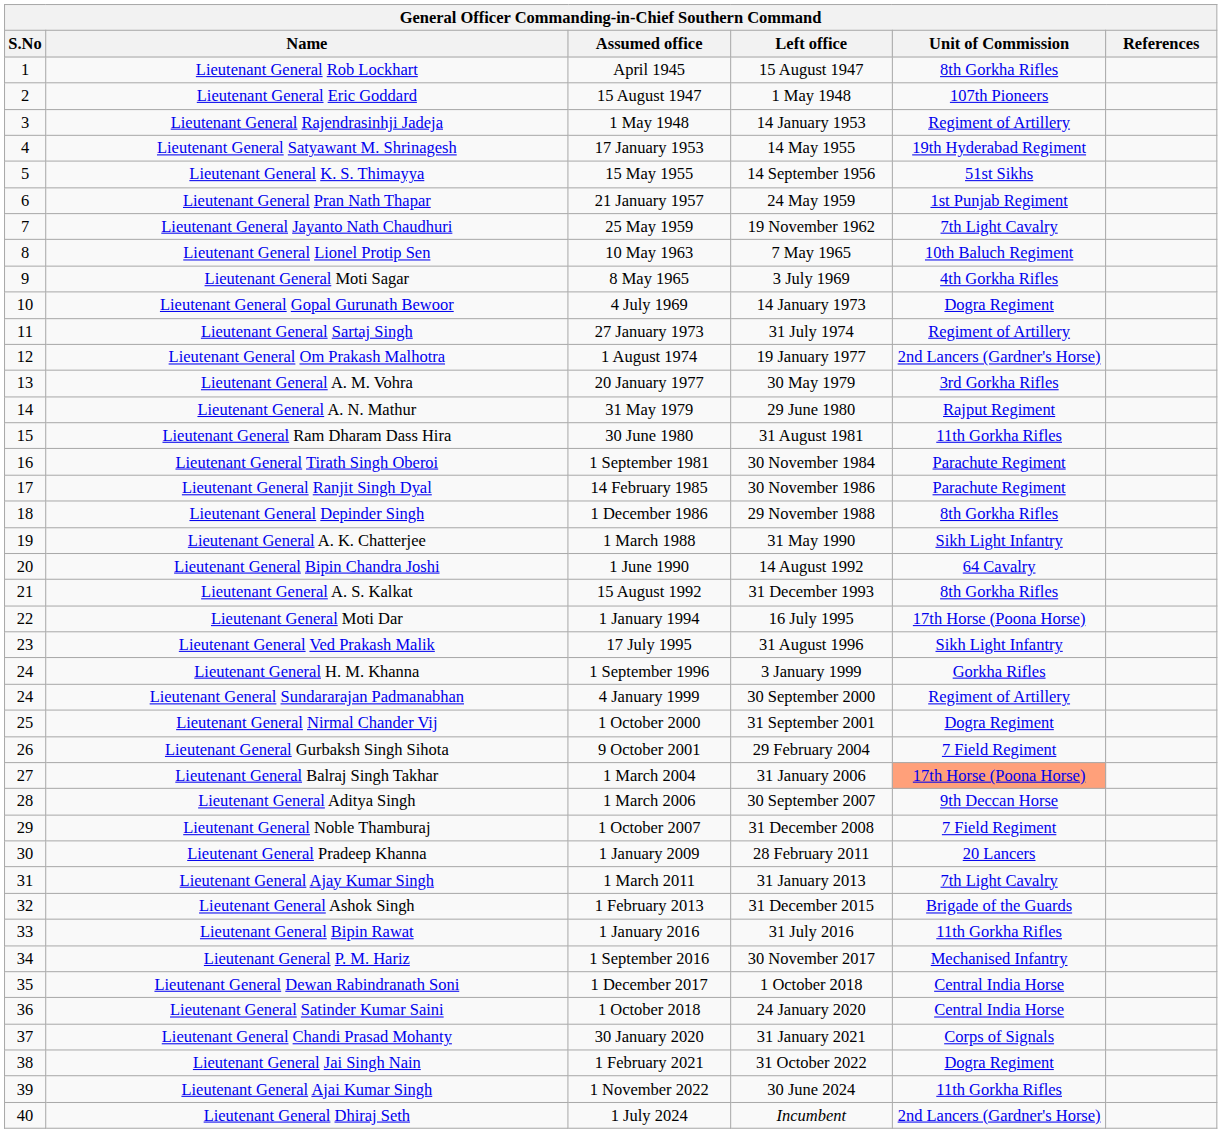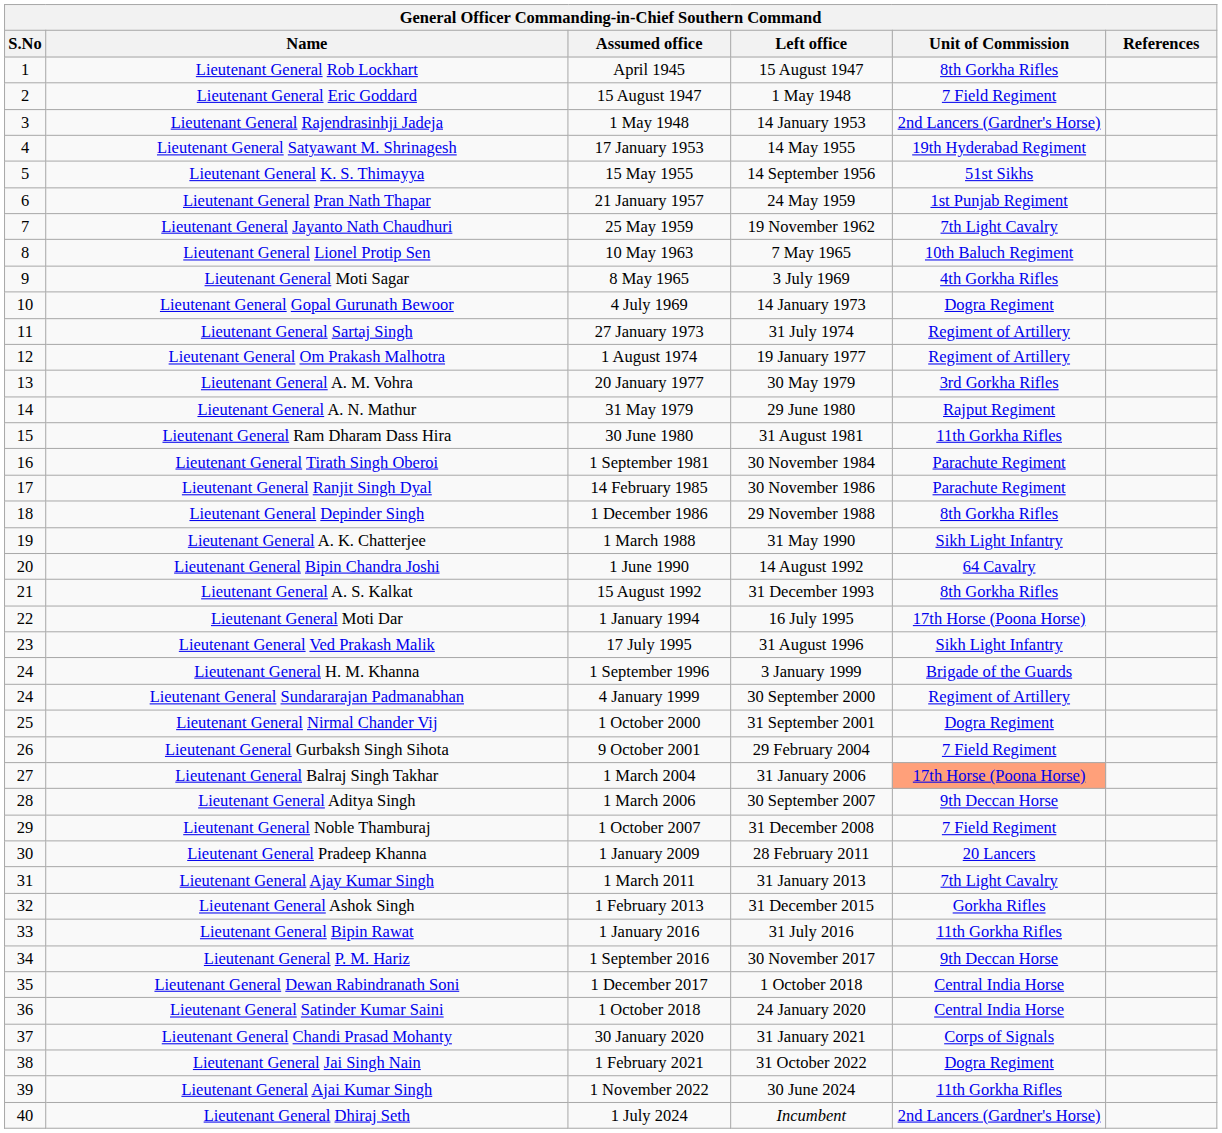 <table class="wikitable sortable" style="text-align:center">
 <tr>
 <th colspan="6"><strong>General Officer Commanding-in-Chief Southern Command</strong></th>
 </tr>
 <tr style="background:#cccccc">
 <th scope="col" style="width: 20px;">S.No</th>
 <th scope="col" style="width: 500px;">Name</th>
 <th scope="col" style="width: 150px;">Assumed office</th>
 <th scope="col" style="width: 150px;">Left office</th>
 <th scope="col" style="width: 200px;">Unit of Commission</th>
 <th scope="col" style="width: 100px;">References</th>
 </tr>
 <tr>
 <td>1</td>
 <td><a href='#'>Lieutenant General</a> <a href='#'>Rob Lockhart</a> </td>
 <td>April 1945</td>
 <td>15 August 1947</td>
 <td><a href='#'>8th Gorkha Rifles</a></td>
 <td></td>
 </tr>
 <tr>
 <td>2</td>
 <td><a href='#'>Lieutenant General</a> <a href='#'>Eric Goddard</a> </td>
 <td>15 August 1947</td>
 <td>1 May 1948</td>
-<td><a href='#'>107th Pioneers</a></td>
+<td><a href='#'>7 Field Regiment</a></td>
 <td></td>
 </tr>
 <tr>
 <td>3</td>
 <td><a href='#'>Lieutenant General</a> <a href='#'>Rajendrasinhji Jadeja</a> </td>
 <td>1 May 1948</td>
 <td>14 January 1953</td>
-<td><a href='#'>Regiment of Artillery</a></td>
+<td><a href='#'>2nd Lancers (Gardner's Horse)</a></td>
 <td></td>
 </tr>
 <tr>
 <td>4</td>
 <td><a href='#'>Lieutenant General</a> <a href='#'>Satyawant M. Shrinagesh</a></td>
 <td>17 January 1953</td>
 <td>14 May 1955</td>
 <td><a href='#'>19th Hyderabad Regiment</a></td>
 <td></td>
 </tr>
 <tr>
 <td>5</td>
 <td><a href='#'>Lieutenant General</a> <a href='#'>K. S. Thimayya</a> </td>
 <td>15 May 1955</td>
 <td>14 September 1956</td>
 <td><a href='#'>51st Sikhs</a></td>
 <td></td>
 </tr>
 <tr>
 <td>6</td>
 <td><a href='#'>Lieutenant General</a> <a href='#'>Pran Nath Thapar</a> </td>
 <td>21 January 1957</td>
 <td>24 May 1959</td>
 <td><a href='#'>1st Punjab Regiment</a></td>
 <td></td>
 </tr>
 <tr>
 <td>7</td>
 <td><a href='#'>Lieutenant General</a> <a href='#'>Jayanto Nath Chaudhuri</a> </td>
 <td>25 May 1959</td>
 <td>19 November 1962</td>
 <td><a href='#'>7th Light Cavalry</a></td>
 <td></td>
 </tr>
 <tr>
 <td>8</td>
 <td><a href='#'>Lieutenant General</a> <a href='#'>Lionel Protip Sen</a> </td>
 <td>10 May 1963</td>
 <td>7 May 1965</td>
 <td><a href='#'>10th Baluch Regiment</a></td>
 <td></td>
 </tr>
 <tr>
 <td>9</td>
 <td><a href='#'>Lieutenant General</a> Moti Sagar </td>
 <td>8 May 1965</td>
 <td>3 July 1969</td>
 <td><a href='#'>4th Gorkha Rifles</a></td>
 <td></td>
 </tr>
 <tr>
 <td>10</td>
 <td><a href='#'>Lieutenant General</a> <a href='#'>Gopal Gurunath Bewoor</a> </td>
 <td>4 July 1969</td>
 <td>14 January 1973</td>
 <td><a href='#'>Dogra Regiment</a></td>
 <td></td>
 </tr>
 <tr>
 <td>11</td>
 <td><a href='#'>Lieutenant General</a> <a href='#'>Sartaj Singh</a> </td>
 <td>27 January 1973</td>
 <td>31 July 1974</td>
 <td><a href='#'>Regiment of Artillery</a></td>
 <td></td>
 </tr>
 <tr>
 <td>12</td>
 <td><a href='#'>Lieutenant General</a> <a href='#'>Om Prakash Malhotra</a> </td>
 <td>1 August 1974</td>
 <td>19 January 1977</td>
-<td><a href='#'>2nd Lancers (Gardner's Horse)</a></td>
+<td><a href='#'>Regiment of Artillery</a></td>
 <td></td>
 </tr>
 <tr>
 <td>13</td>
 <td><a href='#'>Lieutenant General</a> A. M. Vohra </td>
 <td>20 January 1977</td>
 <td>30 May 1979</td>
 <td><a href='#'>3rd Gorkha Rifles</a></td>
 <td></td>
 </tr>
 <tr>
 <td>14</td>
 <td><a href='#'>Lieutenant General</a> A. N. Mathur </td>
 <td>31 May 1979</td>
 <td>29 June 1980</td>
 <td><a href='#'>Rajput Regiment</a></td>
 <td></td>
 </tr>
 <tr>
 <td>15</td>
 <td><a href='#'>Lieutenant General</a> Ram Dharam Dass Hira </td>
 <td>30 June 1980</td>
 <td>31 August 1981</td>
 <td><a href='#'>11th Gorkha Rifles</a></td>
 <td></td>
 </tr>
 <tr>
 <td>16</td>
 <td><a href='#'>Lieutenant General</a> <a href='#'>Tirath Singh Oberoi</a> </td>
 <td>1 September 1981</td>
 <td>30 November 1984</td>
 <td><a href='#'>Parachute Regiment</a></td>
 <td></td>
 </tr>
 <tr>
 <td>17</td>
 <td><a href='#'>Lieutenant General</a> <a href='#'>Ranjit Singh Dyal</a> </td>
 <td>14 February 1985</td>
 <td>30 November 1986</td>
 <td><a href='#'>Parachute Regiment</a></td>
 <td></td>
 </tr>
 <tr>
 <td>18</td>
 <td><a href='#'>Lieutenant General</a> <a href='#'>Depinder Singh</a> </td>
 <td>1 December 1986</td>
 <td>29 November 1988</td>
 <td><a href='#'>8th Gorkha Rifles</a></td>
 <td></td>
 </tr>
 <tr>
 <td>19</td>
 <td><a href='#'>Lieutenant General</a> A. K. Chatterjee </td>
 <td>1 March 1988</td>
 <td>31 May 1990</td>
 <td><a href='#'>Sikh Light Infantry</a></td>
 <td></td>
 </tr>
 <tr>
 <td>20</td>
 <td><a href='#'>Lieutenant General</a> <a href='#'>Bipin Chandra Joshi</a> </td>
 <td>1 June 1990</td>
 <td>14 August 1992</td>
 <td><a href='#'>64 Cavalry</a></td>
 <td></td>
 </tr>
 <tr>
 <td>21</td>
 <td><a href='#'>Lieutenant General</a> A. S. Kalkat </td>
 <td>15 August 1992</td>
 <td>31 December 1993</td>
 <td><a href='#'>8th Gorkha Rifles</a></td>
 <td></td>
 </tr>
 <tr>
 <td>22</td>
 <td><a href='#'>Lieutenant General</a> Moti Dar </td>
 <td>1 January 1994</td>
 <td>16 July 1995</td>
 <td><a href='#'>17th Horse (Poona Horse)</a></td>
 <td></td>
 </tr>
 <tr>
 <td>23</td>
 <td><a href='#'>Lieutenant General</a> <a href='#'>Ved Prakash Malik</a> </td>
 <td>17 July 1995</td>
 <td>31 August 1996</td>
 <td><a href='#'>Sikh Light Infantry</a></td>
 <td></td>
 </tr>
 <tr>
 <td>24</td>
 <td><a href='#'>Lieutenant General</a> H. M. Khanna </td>
 <td>1 September 1996</td>
 <td>3 January 1999</td>
-<td><a href='#'>Gorkha Rifles</a></td>
+<td><a href='#'>Brigade of the Guards</a></td>
 <td></td>
 </tr>
 <tr>
 <td>24</td>
 <td><a href='#'>Lieutenant General</a> <a href='#'>Sundararajan Padmanabhan</a> </td>
 <td>4 January 1999</td>
 <td>30 September 2000</td>
 <td><a href='#'>Regiment of Artillery</a></td>
 <td></td>
 </tr>
 <tr>
 <td>25</td>
 <td><a href='#'>Lieutenant General</a> <a href='#'>Nirmal Chander Vij</a> </td>
 <td>1 October 2000</td>
 <td>31 September 2001</td>
 <td><a href='#'>Dogra Regiment</a></td>
 <td></td>
 </tr>
 <tr>
 <td>26</td>
 <td><a href='#'>Lieutenant General</a> Gurbaksh Singh Sihota </td>
 <td>9 October 2001</td>
 <td>29 February 2004</td>
 <td><a href='#'>7 Field Regiment</a></td>
 <td></td>
 </tr>
 <tr>
 <td>27</td>
 <td><a href='#'>Lieutenant General</a> Balraj Singh Takhar </td>
 <td>1 March 2004</td>
 <td>31 January 2006</td>
 <td style="background: lightsalmon;"><a href='#'>17th Horse (Poona Horse)</a></td>
 <td></td>
 </tr>
 <tr>
 <td>28</td>
 <td><a href='#'>Lieutenant General</a> Aditya Singh </td>
 <td>1 March 2006</td>
 <td>30 September 2007</td>
 <td><a href='#'>9th Deccan Horse</a></td>
 <td></td>
 </tr>
 <tr>
 <td>29</td>
 <td><a href='#'>Lieutenant General</a> Noble Thamburaj </td>
 <td>1 October 2007</td>
 <td>31 December 2008</td>
 <td><a href='#'>7 Field Regiment</a></td>
 <td></td>
 </tr>
 <tr>
 <td>30</td>
 <td><a href='#'>Lieutenant General</a> Pradeep Khanna </td>
 <td>1 January 2009</td>
 <td>28 February 2011</td>
 <td><a href='#'>20 Lancers</a></td>
 <td></td>
 </tr>
 <tr>
 <td>31</td>
 <td><a href='#'>Lieutenant General</a> <a href='#'>Ajay Kumar Singh</a> </td>
 <td>1 March 2011</td>
 <td>31 January 2013</td>
 <td><a href='#'>7th Light Cavalry</a></td>
 <td></td>
 </tr>
 <tr>
 <td>32</td>
 <td><a href='#'>Lieutenant General</a> Ashok Singh </td>
 <td>1 February 2013</td>
 <td>31 December 2015</td>
-<td><a href='#'>Brigade of the Guards</a></td>
+<td><a href='#'>Gorkha Rifles</a></td>
 <td></td>
 </tr>
 <tr>
 <td>33</td>
 <td><a href='#'>Lieutenant General</a> <a href='#'>Bipin Rawat</a> </td>
 <td>1 January 2016</td>
 <td>31 July 2016</td>
 <td><a href='#'>11th Gorkha Rifles</a></td>
 <td></td>
 </tr>
 <tr>
 <td>34</td>
 <td><a href='#'>Lieutenant General</a> <a href='#'>P. M. Hariz</a> </td>
 <td>1 September 2016</td>
 <td>30 November 2017</td>
-<td><a href='#'>Mechanised Infantry</a></td>
+<td><a href='#'>9th Deccan Horse</a></td>
 <td></td>
 </tr>
 <tr>
 <td>35</td>
 <td><a href='#'>Lieutenant General</a> <a href='#'>Dewan Rabindranath Soni</a> </td>
 <td>1 December 2017</td>
 <td>1 October 2018</td>
 <td><a href='#'>Central India Horse</a></td>
 <td></td>
 </tr>
 <tr>
 <td>36</td>
 <td><a href='#'>Lieutenant General</a> <a href='#'>Satinder Kumar Saini</a> </td>
 <td>1 October 2018</td>
 <td>24 January 2020</td>
 <td><a href='#'>Central India Horse</a></td>
 <td></td>
 </tr>
 <tr>
 <td>37</td>
 <td><a href='#'>Lieutenant General</a> <a href='#'>Chandi Prasad Mohanty</a> </td>
 <td>30 January 2020</td>
 <td>31 January 2021</td>
 <td><a href='#'>Corps of Signals</a></td>
 <td></td>
 </tr>
 <tr>
 <td>38</td>
 <td><a href='#'>Lieutenant General</a> <a href='#'>Jai Singh Nain</a> </td>
 <td>1 February 2021</td>
 <td>31 October 2022</td>
 <td><a href='#'>Dogra Regiment</a></td>
 <td></td>
 </tr>
 <tr>
 <td>39</td>
 <td><a href='#'>Lieutenant General</a> <a href='#'>Ajai Kumar Singh</a> </td>
 <td>1 November 2022</td>
 <td>30 June 2024</td>
 <td><a href='#'>11th Gorkha Rifles</a></td>
 <td></td>
 </tr>
 <tr>
 <td>40</td>
 <td><a href='#'>Lieutenant General</a> <a href='#'>Dhiraj Seth</a> </td>
 <td>1 July 2024</td>
 <td><em>Incumbent</em></td>
 <td><a href='#'>2nd Lancers (Gardner's Horse)</a></td>
 <td></td>
 </tr>
 </table>
